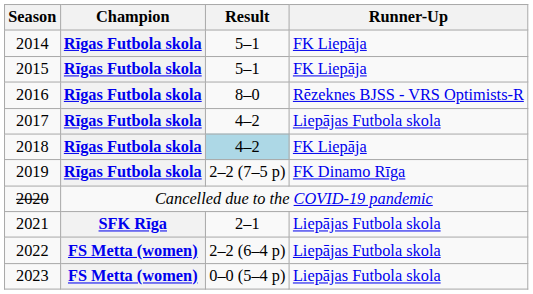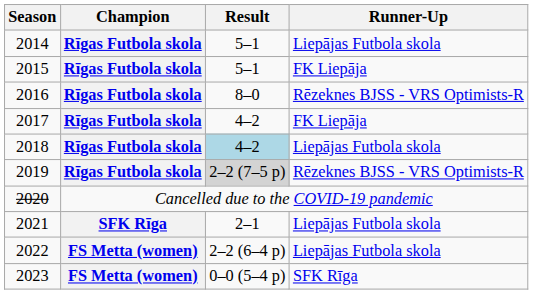 <table class="sortable wikitable plainrowheaders" style="text-align:center">
 <tr>
 <th scope=col>Season</th>
 <th scope=col>Champion</th>
 <th scope=col>Result</th>
 <th scope=col>Runner-Up</th>
 </tr>
 <tr>
 <td>2014</td>
 <th scope=row><a href='#'>Rīgas Futbola skola</a></th>
 <td>5–1</td>
-<td align=left><a href='#'>FK Liepāja</a></td>
+<td align=left><a href='#'>Liepājas Futbola skola</a></td>
 </tr>
 <tr>
 <td>2015</td>
 <th scope=row><a href='#'>Rīgas Futbola skola</a></th>
 <td>5–1</td>
 <td align=left><a href='#'>FK Liepāja</a></td>
 </tr>
 <tr>
 <td>2016</td>
 <th scope=row><a href='#'>Rīgas Futbola skola</a></th>
 <td>8–0</td>
 <td align=left><a href='#'>Rēzeknes BJSS - VRS Optimists-R</a></td>
 </tr>
 <tr>
 <td>2017</td>
 <th scope=row><a href='#'>Rīgas Futbola skola</a></th>
 <td>4–2</td>
-<td align=left><a href='#'>Liepājas Futbola skola</a></td>
+<td align=left><a href='#'>FK Liepāja</a></td>
 </tr>
 <tr>
 <td>2018</td>
 <th scope=row><a href='#'>Rīgas Futbola skola</a></th>
 <td style="background: lightblue;">4–2</td>
-<td align=left><a href='#'>FK Liepāja</a></td>
+<td align=left><a href='#'>Liepājas Futbola skola</a></td>
 </tr>
 <tr>
 <td>2019</td>
 <th scope=row><a href='#'>Rīgas Futbola skola</a></th>
-<td>2–2 (7–5 p)</td>
-<td align=left><a href='#'>FK Dinamo Rīga</a></td>
+<td style="background: lightgrey;">2–2 (7–5 p)</td>
+<td align=left><a href='#'>Rēzeknes BJSS - VRS Optimists-R</a></td>
 </tr>
 <tr>
 <td><s>2020</s></td>
 <td colspan=3><em>Cancelled due to the <a href='#'>COVID-19 pandemic</a></em></td>
 </tr>
 <tr>
 <td>2021</td>
 <th scope=row><a href='#'>SFK Rīga</a></th>
 <td>2–1</td>
 <td align=left><a href='#'>Liepājas Futbola skola</a></td>
 </tr>
 <tr>
 <td>2022</td>
 <th scope=row><a href='#'>FS Metta (women)</a></th>
 <td>2–2 (6–4 p)</td>
 <td align=left><a href='#'>Liepājas Futbola skola</a></td>
 </tr>
 <tr>
 <td>2023</td>
 <th scope=row><a href='#'>FS Metta (women)</a></th>
 <td>0–0 (5–4 p)</td>
-<td align=left><a href='#'>Liepājas Futbola skola</a></td>
+<td align=left><a href='#'>SFK Rīga</a></td>
 </tr>
 </table>
